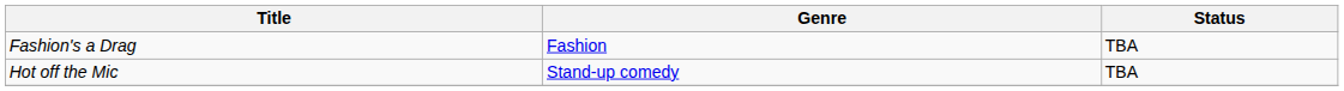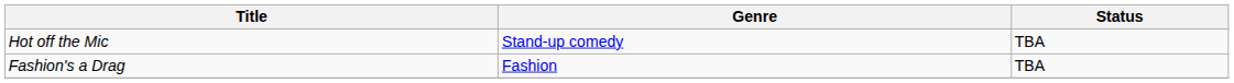 <table class="wikitable sortable" style="width:100%;">
 <tr>
 <th>Title</th>
 <th>Genre</th>
 <th>Status</th>
 </tr>
 <tr>
+<td><em>Hot off the Mic</em></td>
+<td><a href='#'>Stand-up comedy</a></td>
+<td>TBA</td>
+</tr>
+<tr>
 <td><em>Fashion's a Drag</em></td>
 <td><a href='#'>Fashion</a></td>
 <td>TBA</td>
 </tr>
 <tr>
-<td><em>Hot off the Mic</em></td>
-<td><a href='#'>Stand-up comedy</a></td>
-<td>TBA</td>
-</tr>
-<tr>
 </tr>
 </table>
